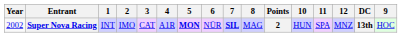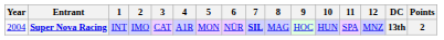 <table class="wikitable" style="text-align:center; font-size:85%">
 <tr>
 <th>Year</th>
 <th>Entrant</th>
 <th>1</th>
 <th>2</th>
 <th>3</th>
 <th>4</th>
 <th>5</th>
 <th>6</th>
 <th>7</th>
 <th>8</th>
-<th>Points</th>
+<th>9</th>
 <th>10</th>
 <th>11</th>
 <th>12</th>
 <th>DC</th>
-<th>9</th>
+<th>Points</th>
 </tr>
 <tr>
-<td><a href='#'>2002</a></td>
+<td><a href='#'>2004</a></td>
 <th nowrap><a href='#'>Super Nova Racing</a></th>
 <td style="background:#CFCFFF;"><a href='#'>INT</a><br></td>
 <td style="background:#CFCFFF;"><a href='#'>IMO</a><br></td>
 <td style="background:#EFCFFF;"><a href='#'>CAT</a><br></td>
 <td style="background:#CFCFFF;"><a href='#'>A1R</a><br></td>
-<td style="background:#EFCFFF;"><strong><a href='#'>MON</a><br></strong></td>
+<td style="background:#EFCFFF;"><a href='#'>MON</a><br></td>
 <td style="background:#EFCFFF;"><a href='#'>NÜR</a><br></td>
 <td style="background:#CFCFFF;"><strong><a href='#'>SIL</a><br></strong></td>
 <td style="background:#CFCFFF;"><a href='#'>MAG</a><br></td>
-<th>2</th>
+<td style="background:#DFFFDF;"><a href='#'>HOC</a><br></td>
 <td style="background:#CFCFFF;"><a href='#'>HUN</a><br></td>
 <td style="background:#EFCFFF;"><a href='#'>SPA</a><br></td>
 <td style="background:#CFCFFF;"><a href='#'>MNZ</a><br></td>
 <th>13th</th>
-<td style="background:#DFFFDF;"><a href='#'>HOC</a><br></td>
+<th>2</th>
 </tr>
 </table>
